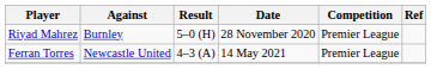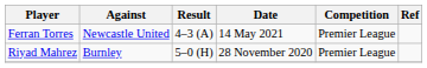 <table class="wikitable">
 <tr>
 <th>Player</th>
 <th>Against</th>
 <th>Result</th>
 <th>Date</th>
 <th>Competition</th>
 <th>Ref</th>
 </tr>
 <tr>
+<td> <a href='#'>Ferran Torres</a></td>
+<td><a href='#'>Newcastle United</a></td>
+<td>4–3 (A)</td>
+<td>14 May 2021</td>
+<td>Premier League</td>
+<td></td>
+</tr>
+<tr>
 <td> <a href='#'>Riyad Mahrez</a></td>
 <td><a href='#'>Burnley</a></td>
 <td>5–0 (H)</td>
 <td>28 November 2020</td>
 <td>Premier League</td>
 <td></td>
 </tr>
 <tr>
-<td> <a href='#'>Ferran Torres</a></td>
-<td><a href='#'>Newcastle United</a></td>
-<td>4–3 (A)</td>
-<td>14 May 2021</td>
-<td>Premier League</td>
-<td></td>
-</tr>
-<tr>
 </tr>
 </table>
